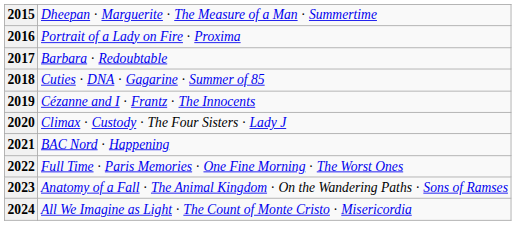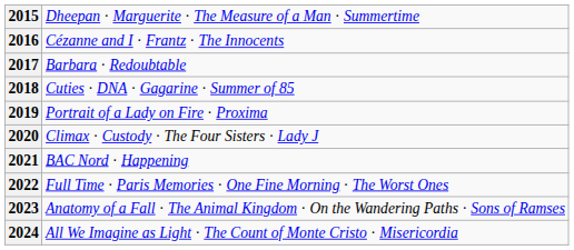 <table class="wikitable">
 <tr>
 <th>2015</th>
 <td><em><a href='#'>Dheepan</a></em> · <a href='#'><em>Marguerite</em></a> · <em><a href='#'>The Measure of a Man</a></em> · <em><a href='#'>Summertime</a></em></td>
 </tr>
 <tr>
 <th>2016</th>
-<td><em><a href='#'>Portrait of a Lady on Fire</a></em> · <em><a href='#'>Proxima</a></em></td>
+<td><em><a href='#'>Cézanne and I</a></em> · <em><a href='#'>Frantz</a></em> · <em><a href='#'>The Innocents</a></em></td>
 </tr>
 <tr>
 <th>2017</th>
 <td><em><a href='#'>Barbara</a></em> · <em><a href='#'>Redoubtable</a></em></td>
 </tr>
 <tr>
 <th>2018</th>
 <td><em><a href='#'>Cuties</a></em> · <em><a href='#'>DNA</a></em> · <em><a href='#'>Gagarine</a></em> · <em><a href='#'>Summer of 85</a></em></td>
 </tr>
 <tr>
 <th>2019</th>
-<td><em><a href='#'>Cézanne and I</a></em> · <em><a href='#'>Frantz</a></em> · <em><a href='#'>The Innocents</a></em></td>
+<td><em><a href='#'>Portrait of a Lady on Fire</a></em> · <em><a href='#'>Proxima</a></em></td>
 </tr>
 <tr>
 <th>2020</th>
 <td><em><a href='#'>Climax</a></em> · <em><a href='#'>Custody</a></em> · <em>The Four Sisters</em> · <em><a href='#'>Lady J</a></em></td>
 </tr>
 <tr>
 <th>2021</th>
 <td><em><a href='#'>BAC Nord</a></em> · <em><a href='#'>Happening</a></em></td>
 </tr>
 <tr>
 <th>2022</th>
 <td><em><a href='#'>Full Time</a></em> · <em><a href='#'>Paris Memories</a></em> · <em><a href='#'>One Fine Morning</a></em> · <em><a href='#'>The Worst Ones</a></em></td>
 </tr>
 <tr>
 <th>2023</th>
 <td><em><a href='#'>Anatomy of a Fall</a></em> · <em><a href='#'>The Animal Kingdom</a></em> · <em>On the Wandering Paths</em> · <em><a href='#'>Sons of Ramses</a></em></td>
 </tr>
 <tr>
 <th>2024</th>
 <td><em><a href='#'>All We Imagine as Light</a></em> · <em><a href='#'>The Count of Monte Cristo</a></em> · <em><a href='#'>Misericordia</a></em></td>
 </tr>
 </table>
